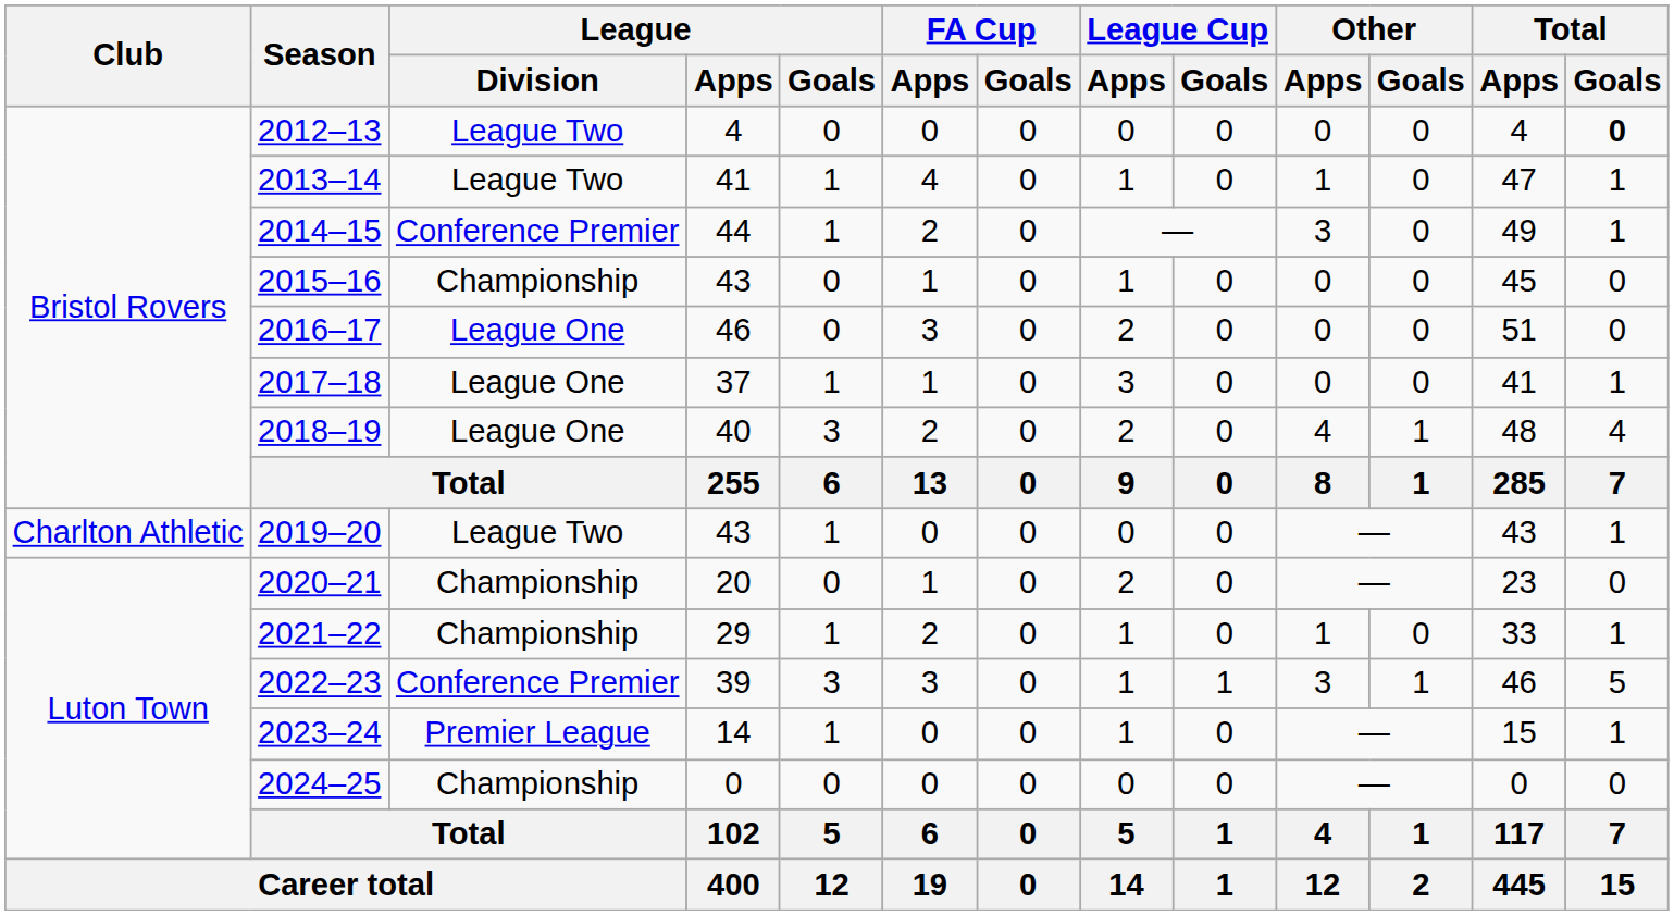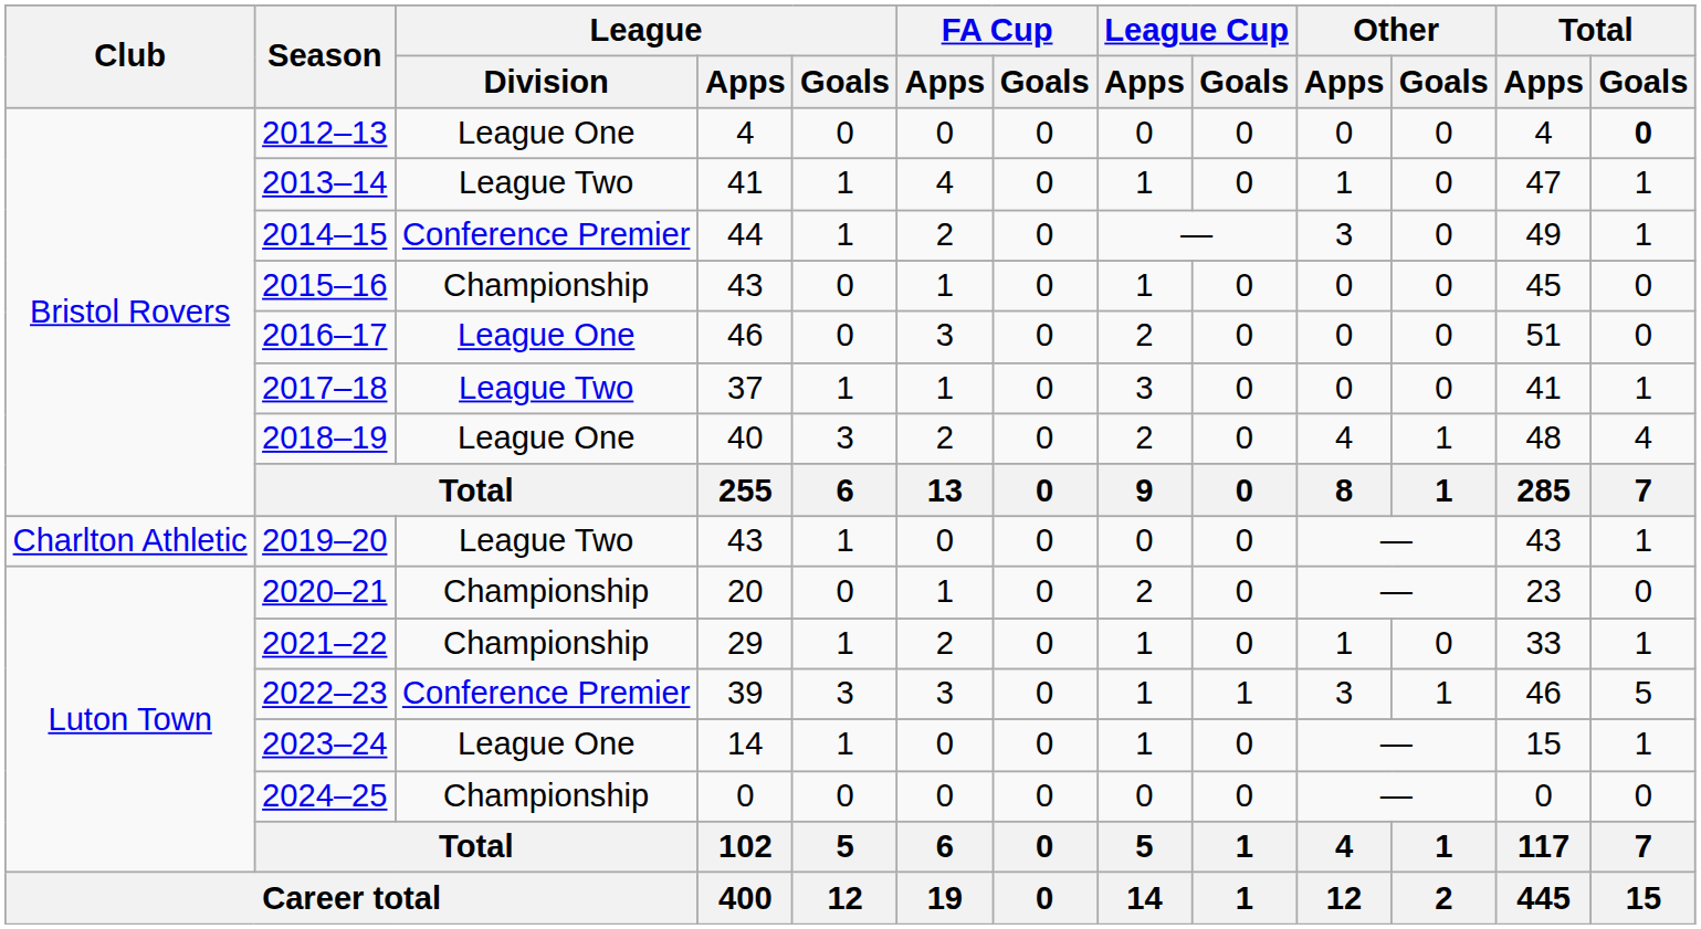 <table class=wikitable style=text-align:center>
 <tr>
 <th rowspan=2>Club</th>
 <th rowspan=2>Season</th>
 <th colspan=3>League</th>
 <th colspan=2><a href='#'>FA Cup</a></th>
 <th colspan=2><a href='#'>League Cup</a></th>
 <th colspan=2>Other</th>
 <th colspan=2>Total</th>
 </tr>
 <tr>
 <th>Division</th>
 <th>Apps</th>
 <th>Goals</th>
 <th>Apps</th>
 <th>Goals</th>
 <th>Apps</th>
 <th>Goals</th>
 <th>Apps</th>
 <th>Goals</th>
 <th>Apps</th>
 <th>Goals</th>
 </tr>
 <tr>
 <td rowspan=8><a href='#'>Bristol Rovers</a></td>
 <td><a href='#'>2012–13</a></td>
-<td><a href='#'>League Two</a></td>
+<td>League One</td>
 <td>4</td>
 <td>0</td>
 <td>0</td>
 <td>0</td>
 <td>0</td>
 <td>0</td>
 <td>0</td>
 <td>0</td>
 <td>4</td>
 <td><strong>0</strong></td>
 </tr>
 <tr>
 <td><a href='#'>2013–14</a></td>
 <td>League Two</td>
 <td>41</td>
 <td>1</td>
 <td>4</td>
 <td>0</td>
 <td>1</td>
 <td>0</td>
 <td>1</td>
 <td>0</td>
 <td>47</td>
 <td>1</td>
 </tr>
 <tr>
 <td><a href='#'>2014–15</a></td>
 <td><a href='#'>Conference Premier</a></td>
 <td>44</td>
 <td>1</td>
 <td>2</td>
 <td>0</td>
 <td colspan=2>—</td>
 <td>3</td>
 <td>0</td>
 <td>49</td>
 <td>1</td>
 </tr>
 <tr>
 <td><a href='#'>2015–16</a></td>
 <td>Championship</td>
 <td>43</td>
 <td>0</td>
 <td>1</td>
 <td>0</td>
 <td>1</td>
 <td>0</td>
 <td>0</td>
 <td>0</td>
 <td>45</td>
 <td>0</td>
 </tr>
 <tr>
 <td><a href='#'>2016–17</a></td>
 <td><a href='#'>League One</a></td>
 <td>46</td>
 <td>0</td>
 <td>3</td>
 <td>0</td>
 <td>2</td>
 <td>0</td>
 <td>0</td>
 <td>0</td>
 <td>51</td>
 <td>0</td>
 </tr>
 <tr>
 <td><a href='#'>2017–18</a></td>
-<td>League One</td>
+<td><a href='#'>League Two</a></td>
 <td>37</td>
 <td>1</td>
 <td>1</td>
 <td>0</td>
 <td>3</td>
 <td>0</td>
 <td>0</td>
 <td>0</td>
 <td 0>41</td>
 <td>1</td>
 </tr>
 <tr>
 <td><a href='#'>2018–19</a></td>
 <td>League One</td>
 <td>40</td>
 <td>3</td>
 <td>2</td>
 <td>0</td>
 <td>2</td>
 <td>0</td>
 <td>4</td>
 <td>1</td>
 <td>48</td>
 <td>4</td>
 </tr>
 <tr>
 <th colspan=2>Total</th>
 <th>255</th>
 <th>6</th>
 <th>13</th>
 <th>0</th>
 <th>9</th>
 <th>0</th>
 <th>8</th>
 <th>1</th>
 <th>285</th>
 <th>7</th>
 </tr>
 <tr>
 <td><a href='#'>Charlton Athletic</a></td>
 <td><a href='#'>2019–20</a></td>
 <td>League Two</td>
 <td>43</td>
 <td>1</td>
 <td>0</td>
 <td>0</td>
 <td>0</td>
 <td>0</td>
 <td colspan=2>—</td>
 <td>43</td>
 <td>1</td>
 </tr>
 <tr>
 <td rowspan=6><a href='#'>Luton Town</a></td>
 <td><a href='#'>2020–21</a></td>
 <td>Championship</td>
 <td>20</td>
 <td>0</td>
 <td>1</td>
 <td>0</td>
 <td>2</td>
 <td>0</td>
 <td colspan=2>—</td>
 <td>23</td>
 <td>0</td>
 </tr>
 <tr>
 <td><a href='#'>2021–22</a></td>
 <td>Championship</td>
 <td>29</td>
 <td>1</td>
 <td>2</td>
 <td>0</td>
 <td>1</td>
 <td>0</td>
 <td>1</td>
 <td>0</td>
 <td>33</td>
 <td>1</td>
 </tr>
 <tr>
 <td><a href='#'>2022–23</a></td>
 <td><a href='#'>Conference Premier</a></td>
 <td>39</td>
 <td>3</td>
 <td>3</td>
 <td>0</td>
 <td>1</td>
 <td>1</td>
 <td>3</td>
 <td>1</td>
 <td>46</td>
 <td>5</td>
 </tr>
 <tr>
 <td><a href='#'>2023–24</a></td>
-<td><a href='#'>Premier League</a></td>
+<td>League One</td>
 <td>14</td>
 <td>1</td>
 <td>0</td>
 <td>0</td>
 <td>1</td>
 <td>0</td>
 <td colspan=2>—</td>
 <td>15</td>
 <td>1</td>
 </tr>
 <tr>
 <td><a href='#'>2024–25</a></td>
 <td>Championship</td>
 <td>0</td>
 <td>0</td>
 <td>0</td>
 <td>0</td>
 <td>0</td>
 <td>0</td>
 <td colspan=2>—</td>
 <td>0</td>
 <td>0</td>
 </tr>
 <tr>
 <th colspan=2>Total</th>
 <th>102</th>
 <th>5</th>
 <th>6</th>
 <th>0</th>
 <th>5</th>
 <th>1</th>
 <th>4</th>
 <th>1</th>
 <th>117</th>
 <th>7</th>
 </tr>
 <tr>
 <th colspan=3>Career total</th>
 <th>400</th>
 <th>12</th>
 <th>19</th>
 <th>0</th>
 <th>14</th>
 <th>1</th>
 <th>12</th>
 <th>2</th>
 <th>445</th>
 <th>15</th>
 </tr>
 </table>
